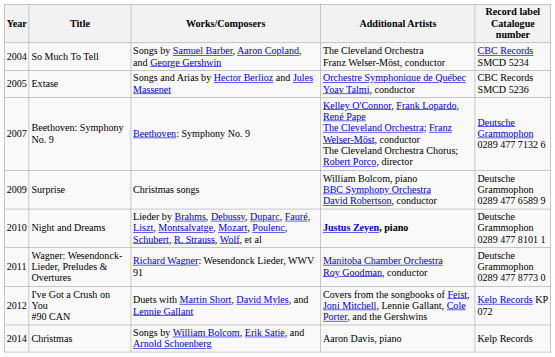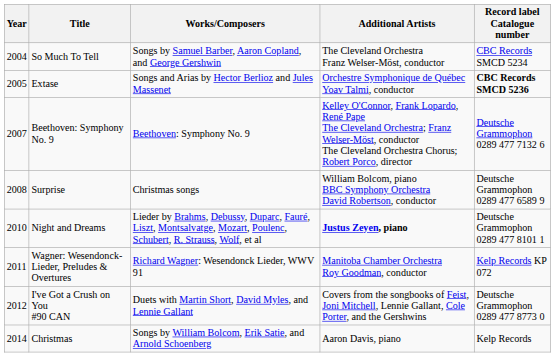 <table class="wikitable">
 <tr>
 <th>Year</th>
 <th>Title</th>
 <th>Works/Composers</th>
 <th>Additional Artists</th>
 <th>Record label<br>Catalogue number</th>
 </tr>
 <tr>
 <td>2004</td>
 <td>So Much To Tell</td>
 <td>Songs by <a href='#'>Samuel Barber</a>, <a href='#'>Aaron Copland</a>, and <a href='#'>George Gershwin</a></td>
 <td>The Cleveland Orchestra<br>Franz Welser-Möst, conductor</td>
 <td><a href='#'>CBC Records</a> SMCD 5234</td>
 </tr>
 <tr>
 <td>2005</td>
 <td>Extase</td>
 <td>Songs and Arias by <a href='#'>Hector Berlioz</a> and <a href='#'>Jules Massenet</a></td>
 <td><a href='#'>Orchestre Symphonique de Québec</a><br><a href='#'>Yoav Talmi</a>, conductor</td>
-<td>CBC Records SMCD 5236</td>
+<td><strong>CBC Records SMCD 5236</strong></td>
 </tr>
 <tr>
 <td>2007</td>
 <td>Beethoven: Symphony No. 9</td>
 <td><a href='#'>Beethoven</a>: Symphony No. 9</td>
 <td><a href='#'>Kelley O'Connor</a>, <a href='#'>Frank Lopardo</a>, <a href='#'>René Pape</a><br><a href='#'>The Cleveland Orchestra</a>; <a href='#'>Franz Welser-Möst</a>, conductor<br>The Cleveland Orchestra Chorus; <a href='#'>Robert Porco</a>, director</td>
 <td><a href='#'>Deutsche Grammophon</a><br>0289 477 7132 6</td>
 </tr>
 <tr>
-<td>2009</td>
+<td>2008</td>
 <td>Surprise</td>
 <td>Christmas songs</td>
 <td>William Bolcom, piano<br><a href='#'>BBC Symphony Orchestra</a><br><a href='#'>David Robertson</a>, conductor</td>
 <td>Deutsche Grammophon<br>0289 477 6589 9</td>
 </tr>
 <tr>
 <td>2010</td>
 <td>Night and Dreams</td>
 <td>Lieder by <a href='#'>Brahms</a>, <a href='#'>Debussy</a>, <a href='#'>Duparc</a>, <a href='#'>Fauré</a>, <a href='#'>Liszt</a>, <a href='#'>Montsalvatge</a>, <a href='#'>Mozart</a>, <a href='#'>Poulenc</a>, <a href='#'>Schubert</a>, <a href='#'>R. Strauss</a>, <a href='#'>Wolf</a>, et al</td>
 <td><strong><a href='#'>Justus Zeyen</a>, piano</strong></td>
 <td>Deutsche Grammophon<br>0289 477 8101 1</td>
 </tr>
 <tr>
 <td>2011</td>
 <td>Wagner: Wesendonck-Lieder, Preludes & Overtures</td>
 <td><a href='#'>Richard Wagner</a>: Wesendonck Lieder, WWV 91</td>
 <td><a href='#'>Manitoba Chamber Orchestra</a><br><a href='#'>Roy Goodman</a>, conductor</td>
-<td>Deutsche Grammophon<br>0289 477 8773 0</td>
+<td><a href='#'>Kelp Records</a> KP 072</td>
 </tr>
 <tr>
 <td>2012</td>
 <td>I've Got a Crush on You<br>#90 CAN</td>
 <td>Duets with <a href='#'>Martin Short</a>, <a href='#'>David Myles</a>, and <a href='#'>Lennie Gallant</a></td>
 <td>Covers from the songbooks of <a href='#'>Feist</a>, <a href='#'>Joni Mitchell</a>, Lennie Gallant, <a href='#'>Cole Porter</a>, and the Gershwins</td>
-<td><a href='#'>Kelp Records</a> KP 072</td>
+<td>Deutsche Grammophon<br>0289 477 8773 0</td>
 </tr>
 <tr>
 <td>2014</td>
 <td>Christmas</td>
 <td>Songs by <a href='#'>William Bolcom</a>, <a href='#'>Erik Satie</a>, and <a href='#'>Arnold Schoenberg</a></td>
 <td>Aaron Davis, piano</td>
 <td>Kelp Records</td>
 </tr>
 </table>
